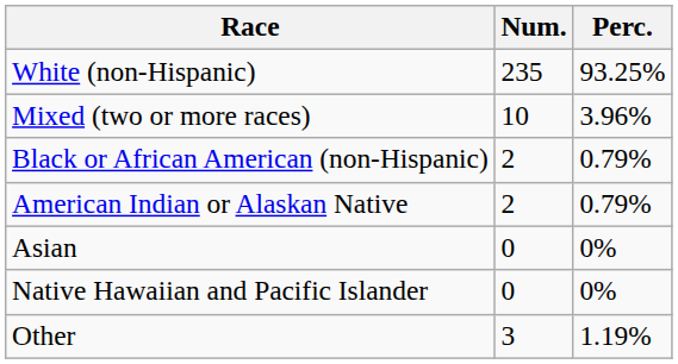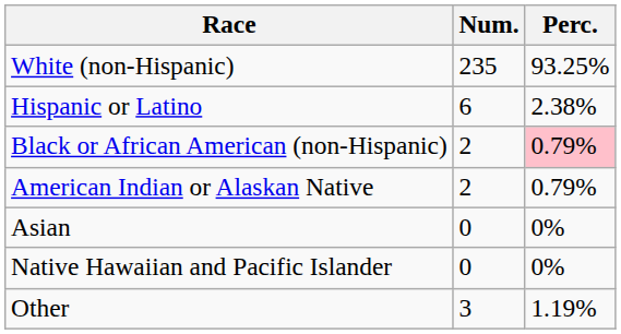 <table class="wikitable">
 <tr>
 <th>Race</th>
 <th>Num.</th>
 <th>Perc.</th>
 </tr>
 <tr>
 <td><a href='#'>White</a> (non-Hispanic)</td>
 <td>235</td>
 <td>93.25%</td>
 </tr>
 <tr>
-<td><a href='#'>Mixed</a> (two or more races)</td>
-<td>10</td>
-<td>3.96%</td>
+<td><a href='#'>Hispanic</a> or <a href='#'>Latino</a></td>
+<td>6</td>
+<td>2.38%</td>
 </tr>
 <tr>
 <td><a href='#'>Black or African American</a> (non-Hispanic)</td>
 <td>2</td>
-<td>0.79%</td>
+<td style="background: pink;">0.79%</td>
 </tr>
 <tr>
 <td><a href='#'>American Indian</a> or <a href='#'>Alaskan</a> Native</td>
 <td>2</td>
 <td>0.79%</td>
 </tr>
 <tr>
 <td>Asian</td>
 <td>0</td>
 <td>0%</td>
 </tr>
 <tr>
 <td>Native Hawaiian and Pacific Islander</td>
 <td>0</td>
 <td>0%</td>
 </tr>
 <tr>
 <td>Other</td>
 <td>3</td>
 <td>1.19%</td>
 </tr>
 </table>
